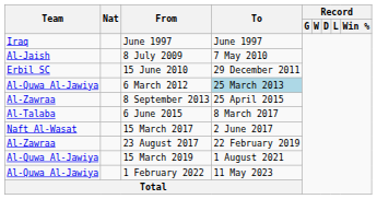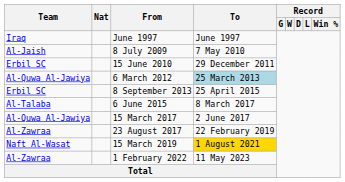 <table class="wikitable" style="text-align: center">
 <tr>
 <th rowspan="2">Team</th>
 <th rowspan="2">Nat</th>
 <th rowspan="2">From</th>
 <th rowspan="2">To</th>
 <th colspan="5">Record</th>
 </tr>
 <tr>
 <th>G</th>
 <th>W</th>
 <th>D</th>
 <th>L</th>
 <th>Win %</th>
 </tr>
 <tr>
 <td align=left><a href='#'>Iraq</a></td>
 <td></td>
 <td align=left>June 1997</td>
 <td align=left>June 1997<br></td>
 </tr>
 <tr>
 <td align=left><a href='#'>Al-Jaish</a></td>
 <td></td>
 <td align=left>8 July 2009</td>
 <td align=left>7 May 2010<br></td>
 </tr>
 <tr>
 <td align=left><a href='#'>Erbil SC</a></td>
 <td></td>
 <td align=left>15 June 2010</td>
 <td align=left>29 December 2011<br></td>
 </tr>
 <tr>
 <td align=left><a href='#'>Al-Quwa Al-Jawiya</a></td>
 <td></td>
 <td align=left>6 March 2012</td>
 <td align=left style="background: lightblue;">25 March 2013<br></td>
 </tr>
 <tr>
-<td align=left><a href='#'>Al-Zawraa</a></td>
+<td align=left><a href='#'>Erbil SC</a></td>
 <td></td>
 <td align=left>8 September 2013</td>
 <td align=left>25 April 2015<br></td>
 </tr>
 <tr>
 <td align=left><a href='#'>Al-Talaba</a></td>
 <td></td>
 <td align=left>6 June 2015</td>
 <td align=left>8 March 2017<br></td>
 </tr>
 <tr>
-<td align=left><a href='#'>Naft Al-Wasat</a></td>
+<td align=left><a href='#'>Al-Quwa Al-Jawiya</a></td>
 <td></td>
 <td align=left>15 March 2017</td>
 <td align=left>2 June 2017<br></td>
 </tr>
 <tr>
 <td align=left><a href='#'>Al-Zawraa</a></td>
 <td></td>
 <td align=left>23 August 2017</td>
 <td align=left>22 February 2019<br></td>
 </tr>
 <tr>
-<td align=left><a href='#'>Al-Quwa Al-Jawiya</a></td>
+<td align=left><a href='#'>Naft Al-Wasat</a></td>
 <td></td>
 <td align=left>15 March 2019</td>
-<td align=left>1 August 2021<br></td>
+<td align=left style="background: gold;">1 August 2021<br></td>
 </tr>
 <tr>
-<td align=left><a href='#'>Al-Quwa Al-Jawiya</a></td>
+<td align=left><a href='#'>Al-Zawraa</a></td>
 <td></td>
 <td align=left>1 February 2022</td>
 <td align=left>11 May 2023<br></td>
 </tr>
 <tr>
 <th colspan="4" align="center" valign=middle>Total<br></th>
 </tr>
 </table>
